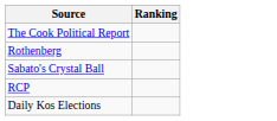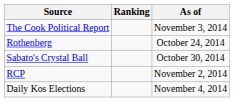 <table class="wikitable" style="text-align:center">
 <tr>
 <th>Source</th>
 <th>Ranking</th>
+<th>As of</th>
 </tr>
 <tr>
 <td align=left><a href='#'>The Cook Political Report</a></td>
 <td></td>
+<td>November 3, 2014</td>
 </tr>
 <tr>
 <td align=left><a href='#'>Rothenberg</a></td>
 <td></td>
+<td>October 24, 2014</td>
 </tr>
 <tr>
 <td align=left><a href='#'>Sabato's Crystal Ball</a></td>
 <td></td>
+<td>October 30, 2014</td>
 </tr>
 <tr>
 <td align="left"><a href='#'>RCP</a></td>
 <td></td>
+<td>November 2, 2014</td>
 </tr>
 <tr>
 <td align=left>Daily Kos Elections</td>
 <td></td>
+<td>November 4, 2014</td>
 </tr>
 </table>
